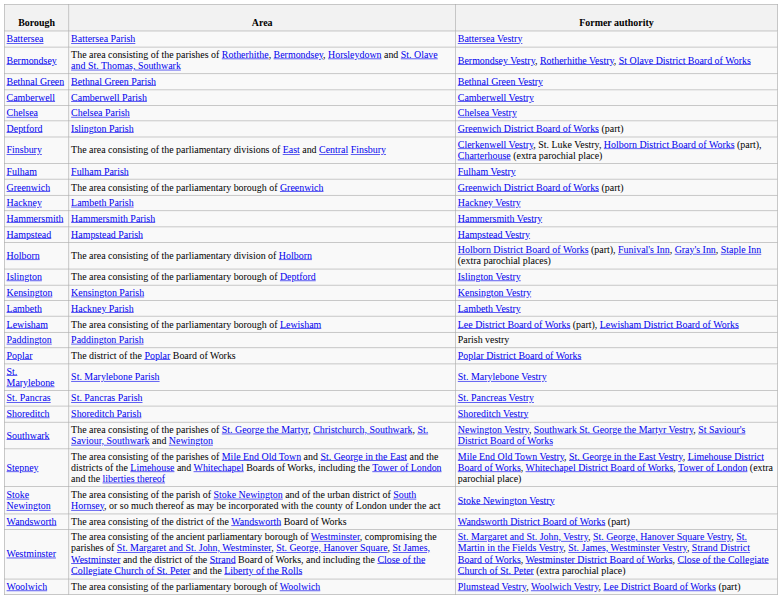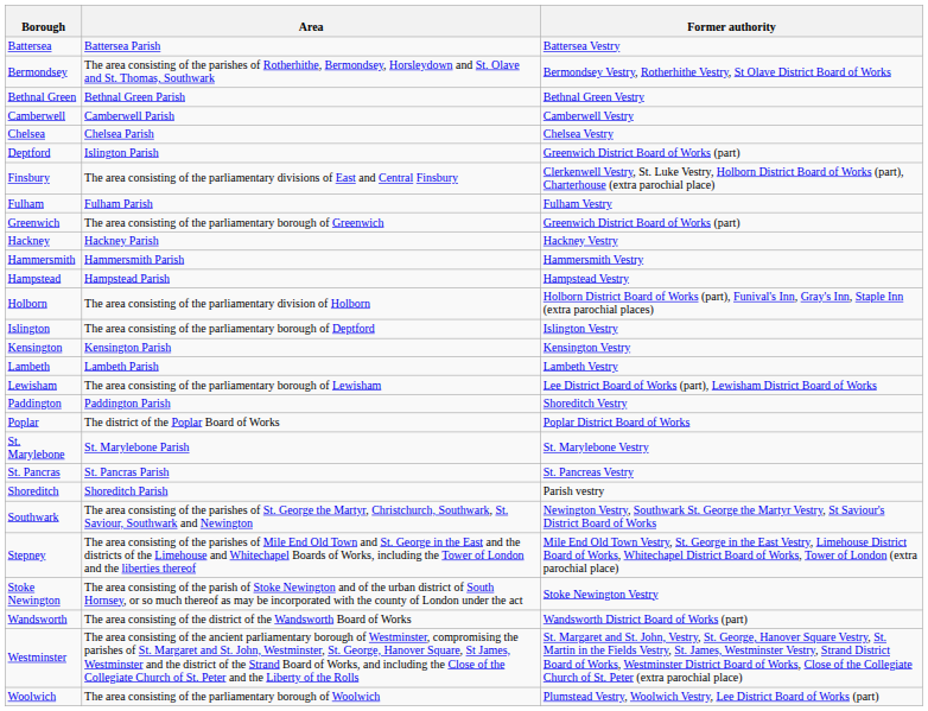 <table class="wikitable">
 <tr>
 <th><br>Borough</th>
 <th><br>Area</th>
 <th><br>Former authority</th>
 </tr>
 <tr>
 <td><a href='#'>Battersea</a></td>
 <td><a href='#'>Battersea Parish</a></td>
 <td><a href='#'>Battersea Vestry</a></td>
 </tr>
 <tr>
 <td><a href='#'>Bermondsey</a></td>
 <td>The area consisting of the parishes of <a href='#'>Rotherhithe</a>, <a href='#'>Bermondsey</a>, <a href='#'>Horsleydown</a> and <a href='#'>St. Olave and St. Thomas, Southwark</a></td>
 <td><a href='#'>Bermondsey Vestry</a>, <a href='#'>Rotherhithe Vestry</a>, <a href='#'>St Olave District Board of Works</a></td>
 </tr>
 <tr>
 <td><a href='#'>Bethnal Green</a></td>
 <td><a href='#'>Bethnal Green Parish</a></td>
 <td><a href='#'>Bethnal Green Vestry</a></td>
 </tr>
 <tr>
 <td><a href='#'>Camberwell</a></td>
 <td><a href='#'>Camberwell Parish</a></td>
 <td><a href='#'>Camberwell Vestry</a></td>
 </tr>
 <tr>
 <td><a href='#'>Chelsea</a></td>
 <td><a href='#'>Chelsea Parish</a></td>
 <td><a href='#'>Chelsea Vestry</a></td>
 </tr>
 <tr>
 <td><a href='#'>Deptford</a></td>
 <td><a href='#'>Islington Parish</a></td>
 <td><a href='#'>Greenwich District Board of Works</a> (part)</td>
 </tr>
 <tr>
 <td><a href='#'>Finsbury</a></td>
 <td>The area consisting of the parliamentary divisions of <a href='#'>East</a> and <a href='#'>Central</a> <a href='#'>Finsbury</a></td>
 <td><a href='#'>Clerkenwell Vestry</a>, St. Luke Vestry, <a href='#'>Holborn District Board of Works</a> (part), <a href='#'>Charterhouse</a> (extra parochial place)</td>
 </tr>
 <tr>
 <td><a href='#'>Fulham</a></td>
 <td><a href='#'>Fulham Parish</a></td>
 <td><a href='#'>Fulham Vestry</a></td>
 </tr>
 <tr>
 <td><a href='#'>Greenwich</a></td>
 <td>The area consisting of the parliamentary borough of <a href='#'>Greenwich</a></td>
 <td><a href='#'>Greenwich District Board of Works</a> (part)</td>
 </tr>
 <tr>
 <td><a href='#'>Hackney</a></td>
-<td><a href='#'>Lambeth Parish</a></td>
+<td><a href='#'>Hackney Parish</a></td>
 <td><a href='#'>Hackney Vestry</a></td>
 </tr>
 <tr>
 <td><a href='#'>Hammersmith</a></td>
 <td><a href='#'>Hammersmith Parish</a></td>
 <td><a href='#'>Hammersmith Vestry</a></td>
 </tr>
 <tr>
 <td><a href='#'>Hampstead</a></td>
 <td><a href='#'>Hampstead Parish</a></td>
 <td><a href='#'>Hampstead Vestry</a></td>
 </tr>
 <tr>
 <td><a href='#'>Holborn</a></td>
 <td>The area consisting of the parliamentary division of <a href='#'>Holborn</a></td>
 <td><a href='#'>Holborn District Board of Works</a> (part), <a href='#'>Funival's Inn</a>, <a href='#'>Gray's Inn</a>, <a href='#'>Staple Inn</a> (extra parochial places)</td>
 </tr>
 <tr>
 <td><a href='#'>Islington</a></td>
 <td>The area consisting of the parliamentary borough of <a href='#'>Deptford</a></td>
 <td><a href='#'>Islington Vestry</a></td>
 </tr>
 <tr>
 <td><a href='#'>Kensington</a></td>
 <td><a href='#'>Kensington Parish</a></td>
 <td><a href='#'>Kensington Vestry</a></td>
 </tr>
 <tr>
 <td><a href='#'>Lambeth</a></td>
-<td><a href='#'>Hackney Parish</a></td>
+<td><a href='#'>Lambeth Parish</a></td>
 <td><a href='#'>Lambeth Vestry</a></td>
 </tr>
 <tr>
 <td><a href='#'>Lewisham</a></td>
 <td>The area consisting of the parliamentary borough of <a href='#'>Lewisham</a></td>
 <td><a href='#'>Lee District Board of Works</a> (part), <a href='#'>Lewisham District Board of Works</a></td>
 </tr>
 <tr>
 <td><a href='#'>Paddington</a></td>
 <td><a href='#'>Paddington Parish</a></td>
-<td>Parish vestry</td>
+<td><a href='#'>Shoreditch Vestry</a></td>
 </tr>
 <tr>
 <td><a href='#'>Poplar</a></td>
 <td>The district of the <a href='#'>Poplar</a> Board of Works</td>
 <td><a href='#'>Poplar District Board of Works</a></td>
 </tr>
 <tr>
 <td><a href='#'>St. Marylebone</a></td>
 <td><a href='#'>St. Marylebone Parish</a></td>
 <td><a href='#'>St. Marylebone Vestry</a></td>
 </tr>
 <tr>
 <td><a href='#'>St. Pancras</a></td>
 <td><a href='#'>St. Pancras Parish</a></td>
 <td><a href='#'>St. Pancreas Vestry</a></td>
 </tr>
 <tr>
 <td><a href='#'>Shoreditch</a></td>
 <td><a href='#'>Shoreditch Parish</a></td>
-<td><a href='#'>Shoreditch Vestry</a></td>
+<td>Parish vestry</td>
 </tr>
 <tr>
 <td><a href='#'>Southwark</a></td>
 <td>The area consisting of the parishes of <a href='#'>St. George the Martyr</a>, <a href='#'>Christchurch, Southwark</a>, <a href='#'>St. Saviour, Southwark</a> and <a href='#'>Newington</a></td>
 <td><a href='#'>Newington Vestry</a>, <a href='#'>Southwark St. George the Martyr Vestry</a>, <a href='#'>St Saviour's District Board of Works</a></td>
 </tr>
 <tr>
 <td><a href='#'>Stepney</a></td>
 <td>The area consisting of the parishes of <a href='#'>Mile End Old Town</a> and <a href='#'>St. George in the East</a> and the districts of the <a href='#'>Limehouse</a> and <a href='#'>Whitechapel</a> Boards of Works, including the <a href='#'>Tower of London</a> and the <a href='#'>liberties thereof</a></td>
 <td><a href='#'>Mile End Old Town Vestry</a>, <a href='#'>St. George in the East Vestry</a>, <a href='#'>Limehouse District Board of Works</a>, <a href='#'>Whitechapel District Board of Works</a>, <a href='#'>Tower of London</a> (extra parochial place)</td>
 </tr>
 <tr>
 <td><a href='#'>Stoke Newington</a></td>
 <td>The area consisting of the parish of <a href='#'>Stoke Newington</a> and of the urban district of <a href='#'>South Hornsey</a>, or so much thereof as may be incorporated with the county of London under the act</td>
 <td><a href='#'>Stoke Newington Vestry</a></td>
 </tr>
 <tr>
 <td><a href='#'>Wandsworth</a></td>
 <td>The area consisting of the district of the <a href='#'>Wandsworth</a> Board of Works</td>
 <td><a href='#'>Wandsworth District Board of Works</a> (part)</td>
 </tr>
 <tr>
 <td><a href='#'>Westminster</a></td>
 <td>The area consisting of the ancient parliamentary borough of <a href='#'>Westminster</a>, compromising the parishes of <a href='#'>St. Margaret and St. John, Westminster</a>, <a href='#'>St. George, Hanover Square</a>, <a href='#'>St James, Westminster</a> and the district of the <a href='#'>Strand</a> Board of Works, and including the <a href='#'>Close of the Collegiate Church of St. Peter</a> and the <a href='#'>Liberty of the Rolls</a></td>
 <td><a href='#'>St. Margaret and St. John, Vestry</a>, <a href='#'>St. George, Hanover Square Vestry</a>, <a href='#'>St. Martin in the Fields Vestry</a>, <a href='#'>St. James, Westminster Vestry</a>, <a href='#'>Strand District Board of Works</a>, <a href='#'>Westminster District Board of Works</a>, <a href='#'>Close of the Collegiate Church of St. Peter</a> (extra parochial place)</td>
 </tr>
 <tr>
 <td><a href='#'>Woolwich</a></td>
 <td>The area consisting of the parliamentary borough of <a href='#'>Woolwich</a></td>
 <td><a href='#'>Plumstead Vestry</a>, <a href='#'>Woolwich Vestry</a>, <a href='#'>Lee District Board of Works</a> (part)</td>
 </tr>
 </table>
